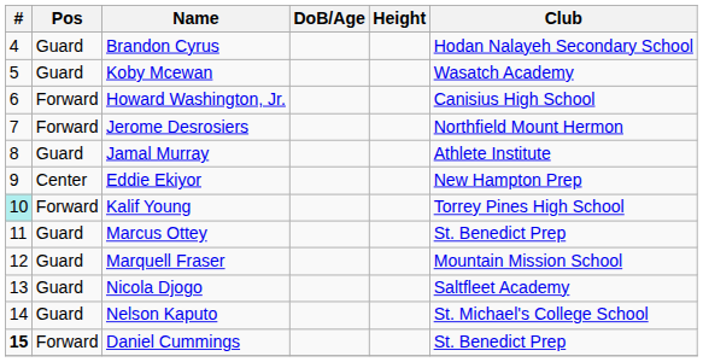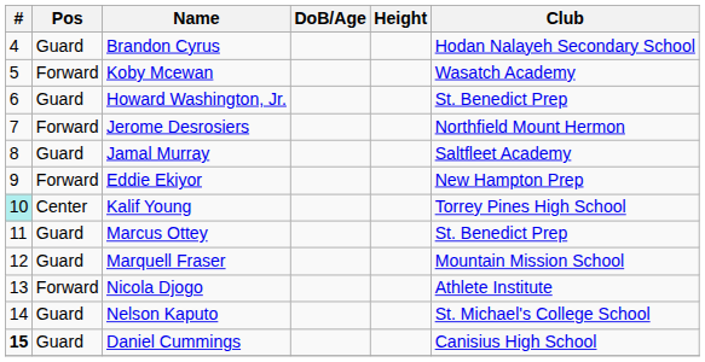 <table class="wikitable sortable">
 <tr>
 <th>#</th>
 <th>Pos</th>
 <th>Name</th>
 <th>DoB/Age</th>
 <th>Height</th>
 <th>Club</th>
 </tr>
 <tr>
 <td>4</td>
 <td>Guard</td>
 <td><a href='#'>Brandon Cyrus</a></td>
 <td></td>
 <td></td>
 <td> <a href='#'>Hodan Nalayeh Secondary School</a></td>
 </tr>
 <tr>
 <td>5</td>
-<td>Guard</td>
+<td>Forward</td>
 <td><a href='#'>Koby Mcewan</a></td>
 <td></td>
 <td></td>
 <td> <a href='#'>Wasatch Academy</a></td>
 </tr>
 <tr>
 <td>6</td>
-<td>Forward</td>
+<td>Guard</td>
 <td><a href='#'>Howard Washington, Jr.</a></td>
 <td></td>
 <td></td>
-<td> <a href='#'>Canisius High School</a></td>
+<td> <a href='#'>St. Benedict Prep</a></td>
 </tr>
 <tr>
 <td>7</td>
 <td>Forward</td>
 <td><a href='#'>Jerome Desrosiers</a></td>
 <td></td>
 <td></td>
 <td> <a href='#'>Northfield Mount Hermon</a></td>
 </tr>
 <tr>
 <td>8</td>
 <td>Guard</td>
 <td><a href='#'>Jamal Murray</a></td>
 <td></td>
 <td></td>
-<td> <a href='#'>Athlete Institute</a></td>
+<td> <a href='#'>Saltfleet Academy</a></td>
 </tr>
 <tr>
 <td>9</td>
-<td>Center</td>
+<td>Forward</td>
 <td><a href='#'>Eddie Ekiyor</a></td>
 <td></td>
 <td></td>
 <td> <a href='#'>New Hampton Prep</a></td>
 </tr>
 <tr>
 <td style="background: paleturquoise;">10</td>
-<td>Forward</td>
+<td>Center</td>
 <td><a href='#'>Kalif Young</a></td>
 <td></td>
 <td></td>
 <td> <a href='#'>Torrey Pines High School</a></td>
 </tr>
 <tr>
 <td>11</td>
 <td>Guard</td>
 <td><a href='#'>Marcus Ottey</a></td>
 <td></td>
 <td></td>
 <td> <a href='#'>St. Benedict Prep</a></td>
 </tr>
 <tr>
 <td>12</td>
 <td>Guard</td>
 <td><a href='#'>Marquell Fraser</a></td>
 <td></td>
 <td></td>
 <td> <a href='#'>Mountain Mission School</a></td>
 </tr>
 <tr>
 <td>13</td>
-<td>Guard</td>
+<td>Forward</td>
 <td><a href='#'>Nicola Djogo</a></td>
 <td></td>
 <td></td>
-<td> <a href='#'>Saltfleet Academy</a></td>
+<td> <a href='#'>Athlete Institute</a></td>
 </tr>
 <tr>
 <td>14</td>
 <td>Guard</td>
 <td><a href='#'>Nelson Kaputo</a></td>
 <td></td>
 <td></td>
 <td> <a href='#'>St. Michael's College School</a></td>
 </tr>
 <tr>
 <td><strong>15</strong></td>
-<td>Forward</td>
+<td>Guard</td>
 <td><a href='#'>Daniel Cummings</a></td>
 <td></td>
 <td></td>
-<td> <a href='#'>St. Benedict Prep</a></td>
+<td> <a href='#'>Canisius High School</a></td>
 </tr>
 <tr>
 </tr>
 </table>
